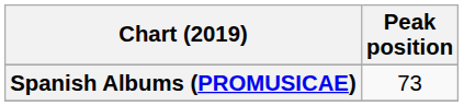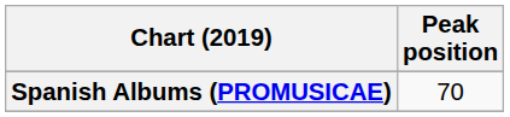 <table class="wikitable sortable plainrowheaders" style="text-align:center">
 <tr>
 <th scope="col">Chart (2019)</th>
 <th scope="col">Peak<br>position</th>
 </tr>
 <tr>
 </tr>
 <tr>
 </tr>
 <tr>
 </tr>
 <tr>
 </tr>
 <tr>
 </tr>
 <tr>
 <th scope="row">Spanish Albums (<a href='#'>PROMUSICAE</a>)</th>
-<td>73</td>
+<td>70</td>
 </tr>
 <tr>
 </tr>
 </table>
